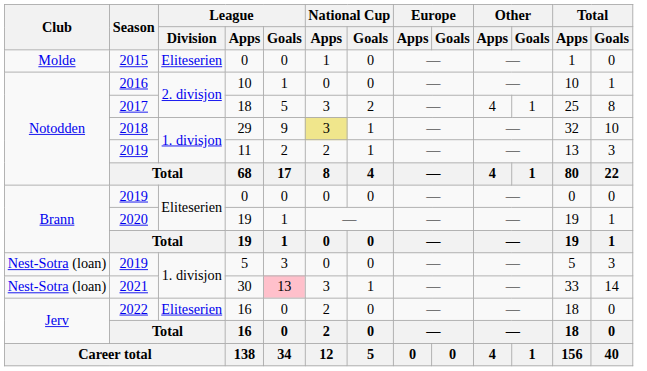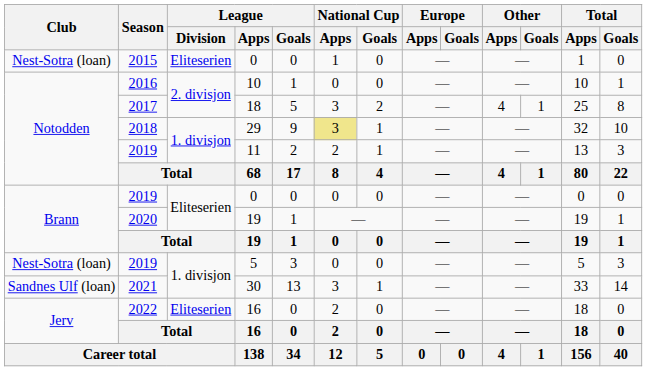 <table class="wikitable" style="text-align: center;">
 <tr>
 <th rowspan="2">Club</th>
 <th rowspan="2">Season</th>
 <th colspan="3">League</th>
 <th colspan="2">National Cup</th>
 <th colspan="2">Europe</th>
 <th colspan="2">Other</th>
 <th colspan="2">Total</th>
 </tr>
 <tr>
 <th>Division</th>
 <th>Apps</th>
 <th>Goals</th>
 <th>Apps</th>
 <th>Goals</th>
 <th>Apps</th>
 <th>Goals</th>
 <th>Apps</th>
 <th>Goals</th>
 <th>Apps</th>
 <th>Goals</th>
 </tr>
 <tr>
-<td><a href='#'>Molde</a></td>
+<td><a href='#'>Nest-Sotra</a> (loan)</td>
 <td><a href='#'>2015</a></td>
 <td><a href='#'>Eliteserien</a></td>
 <td>0</td>
 <td>0</td>
 <td>1</td>
 <td>0</td>
 <td colspan="2">—</td>
 <td colspan="2">—</td>
 <td>1</td>
 <td>0</td>
 </tr>
 <tr>
 <td rowspan="5"><a href='#'>Notodden</a></td>
 <td><a href='#'>2016</a></td>
 <td rowspan="2"><a href='#'>2. divisjon</a></td>
 <td>10</td>
 <td>1</td>
 <td>0</td>
 <td>0</td>
 <td colspan="2">—</td>
 <td colspan="2">—</td>
 <td>10</td>
 <td>1</td>
 </tr>
 <tr>
 <td><a href='#'>2017</a></td>
 <td>18</td>
 <td>5</td>
 <td>3</td>
 <td>2</td>
 <td colspan="2">—</td>
 <td>4</td>
 <td>1</td>
 <td>25</td>
 <td>8</td>
 </tr>
 <tr>
 <td><a href='#'>2018</a></td>
 <td rowspan="2"><a href='#'>1. divisjon</a></td>
 <td>29</td>
 <td>9</td>
 <td style="background: khaki;">3</td>
 <td>1</td>
 <td colspan="2">—</td>
 <td colspan="2">—</td>
 <td>32</td>
 <td>10</td>
 </tr>
 <tr>
 <td><a href='#'>2019</a></td>
 <td>11</td>
 <td>2</td>
 <td>2</td>
 <td>1</td>
 <td colspan="2">—</td>
 <td colspan="2">—</td>
 <td>13</td>
 <td>3</td>
 </tr>
 <tr>
 <th colspan="2">Total</th>
 <th>68</th>
 <th>17</th>
 <th>8</th>
 <th>4</th>
 <th colspan="2">—</th>
 <th>4</th>
 <th>1</th>
 <th>80</th>
 <th>22</th>
 </tr>
 <tr>
 <td rowspan="3"><a href='#'>Brann</a></td>
 <td><a href='#'>2019</a></td>
 <td rowspan="2">Eliteserien</td>
 <td>0</td>
 <td>0</td>
 <td>0</td>
 <td>0</td>
 <td colspan="2">—</td>
 <td colspan="2">—</td>
 <td>0</td>
 <td>0</td>
 </tr>
 <tr>
 <td><a href='#'>2020</a></td>
 <td>19</td>
 <td>1</td>
 <td colspan="2">—</td>
 <td colspan="2">—</td>
 <td colspan="2">—</td>
 <td>19</td>
 <td>1</td>
 </tr>
 <tr>
 <th colspan="2">Total</th>
 <th>19</th>
 <th>1</th>
 <th>0</th>
 <th>0</th>
 <th colspan="2">—</th>
 <th colspan="2">—</th>
 <th>19</th>
 <th>1</th>
 </tr>
 <tr>
 <td><a href='#'>Nest-Sotra</a> (loan)</td>
 <td><a href='#'>2019</a></td>
 <td rowspan="2">1. divisjon</td>
 <td>5</td>
 <td>3</td>
 <td>0</td>
 <td>0</td>
 <td colspan="2">—</td>
 <td colspan="2">—</td>
 <td>5</td>
 <td>3</td>
 </tr>
 <tr>
-<td><a href='#'>Nest-Sotra</a> (loan)</td>
+<td><a href='#'>Sandnes Ulf</a> (loan)</td>
 <td><a href='#'>2021</a></td>
 <td>30</td>
-<td style="background: pink;">13</td>
+<td>13</td>
 <td>3</td>
 <td>1</td>
 <td colspan="2">—</td>
 <td colspan="2">—</td>
 <td>33</td>
 <td>14</td>
 </tr>
 <tr>
 <td rowspan="2"><a href='#'>Jerv</a></td>
 <td><a href='#'>2022</a></td>
 <td rowspan="1"><a href='#'>Eliteserien</a></td>
 <td>16</td>
 <td>0</td>
 <td>2</td>
 <td>0</td>
 <td colspan="2">—</td>
 <td colspan="2">—</td>
 <td>18</td>
 <td>0</td>
 </tr>
 <tr>
 <th colspan="2">Total</th>
 <th>16</th>
 <th>0</th>
 <th>2</th>
 <th>0</th>
 <th colspan="2">—</th>
 <th colspan="2">—</th>
 <th>18</th>
 <th>0</th>
 </tr>
 <tr>
 <th colspan="3">Career total</th>
 <th>138</th>
 <th>34</th>
 <th>12</th>
 <th>5</th>
 <th>0</th>
 <th>0</th>
 <th>4</th>
 <th>1</th>
 <th>156</th>
 <th>40</th>
 </tr>
 </table>
